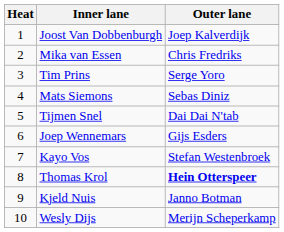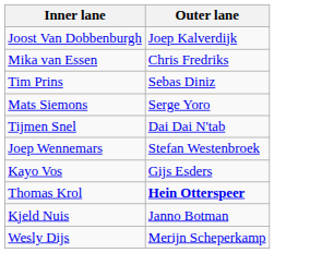 <table class="wikitable">
 <tr>
-<th>Heat</th>
 <th>Inner lane</th>
 <th>Outer lane</th>
 </tr>
 <tr>
-<td align="center">1</td>
 <td><a href='#'>Joost Van Dobbenburgh</a></td>
 <td><a href='#'>Joep Kalverdijk</a></td>
 </tr>
 <tr>
-<td align="center">2</td>
 <td><a href='#'>Mika van Essen</a></td>
 <td><a href='#'>Chris Fredriks</a></td>
 </tr>
 <tr>
-<td align="center">3</td>
 <td><a href='#'>Tim Prins</a></td>
+<td><a href='#'>Sebas Diniz</a></td>
+</tr>
+<tr>
+<td><a href='#'>Mats Siemons</a></td>
 <td><a href='#'>Serge Yoro</a></td>
 </tr>
 <tr>
-<td align="center">4</td>
-<td><a href='#'>Mats Siemons</a></td>
-<td><a href='#'>Sebas Diniz</a></td>
-</tr>
-<tr>
-<td align="center">5</td>
 <td><a href='#'>Tijmen Snel</a></td>
 <td><a href='#'>Dai Dai N'tab</a></td>
 </tr>
 <tr>
-<td align="center">6</td>
 <td><a href='#'>Joep Wennemars</a></td>
+<td><a href='#'>Stefan Westenbroek</a></td>
+</tr>
+<tr>
+<td><a href='#'>Kayo Vos</a></td>
 <td><a href='#'>Gijs Esders</a></td>
 </tr>
 <tr>
-<td align="center">7</td>
-<td><a href='#'>Kayo Vos</a></td>
-<td><a href='#'>Stefan Westenbroek</a></td>
-</tr>
-<tr>
-<td align="center">8</td>
 <td><a href='#'>Thomas Krol</a></td>
 <td><strong><a href='#'>Hein Otterspeer</a></strong></td>
 </tr>
 <tr>
-<td align="center">9</td>
 <td><a href='#'>Kjeld Nuis</a></td>
 <td><a href='#'>Janno Botman</a></td>
 </tr>
 <tr>
-<td align="center">10</td>
 <td><a href='#'>Wesly Dijs</a></td>
 <td><a href='#'>Merijn Scheperkamp</a></td>
 </tr>
 </table>
